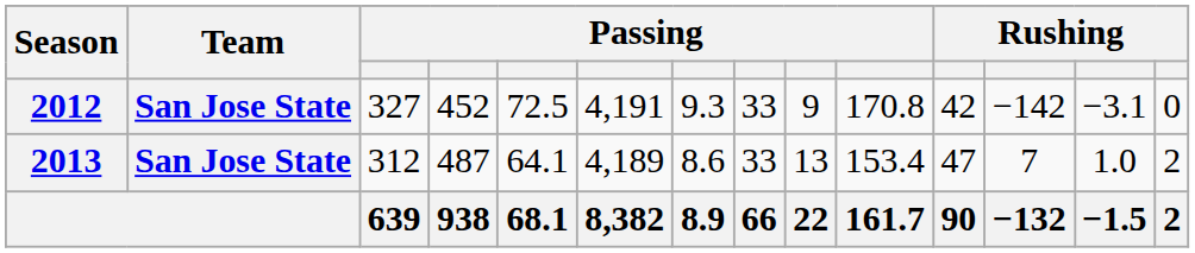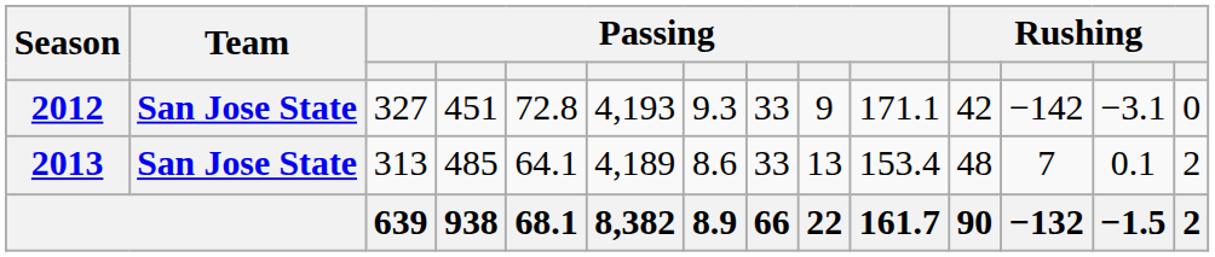 <table class="wikitable sortable" style="text-align:center;">
 <tr>
 <th rowspan="2">Season</th>
 <th rowspan="2">Team</th>
 <th colspan="8">Passing</th>
 <th colspan="4">Rushing</th>
 </tr>
 <tr>
 <th></th>
 <th></th>
 <th></th>
 <th></th>
 <th></th>
 <th></th>
 <th></th>
 <th></th>
 <th></th>
 <th></th>
 <th></th>
 <th></th>
 </tr>
 <tr>
 <th><a href='#'>2012</a></th>
 <th><a href='#'>San Jose State</a></th>
 <td>327</td>
-<td>452</td>
-<td>72.5</td>
-<td>4,191</td>
+<td>451</td>
+<td>72.8</td>
+<td>4,193</td>
 <td>9.3</td>
 <td>33</td>
 <td>9</td>
-<td>170.8</td>
+<td>171.1</td>
 <td>42</td>
 <td>−142</td>
 <td>−3.1</td>
 <td>0</td>
 </tr>
 <tr>
 <th><a href='#'>2013</a></th>
 <th><a href='#'>San Jose State</a></th>
-<td>312</td>
-<td>487</td>
+<td>313</td>
+<td>485</td>
 <td>64.1</td>
 <td>4,189</td>
 <td>8.6</td>
 <td>33</td>
 <td>13</td>
 <td>153.4</td>
-<td>47</td>
+<td>48</td>
 <td>7</td>
-<td>1.0</td>
+<td>0.1</td>
 <td>2</td>
 </tr>
 <tr>
 <th colspan="2"></th>
 <th>639</th>
 <th>938</th>
 <th>68.1</th>
 <th>8,382</th>
 <th>8.9</th>
 <th>66</th>
 <th>22</th>
 <th>161.7</th>
 <th>90</th>
 <th>−132</th>
 <th>−1.5</th>
 <th>2</th>
 </tr>
 </table>
